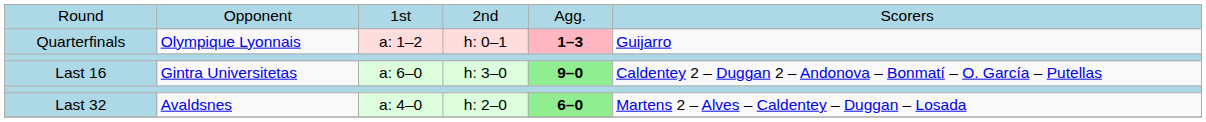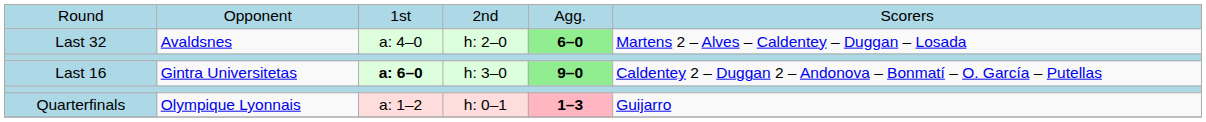 <table class="wikitable" style="text-align:center">
 <tr bgcolor=lightblue>
 <td width=150px>Round</td>
 <td width=200px>Opponent</td>
 <td width=80px>1st</td>
 <td width=80px>2nd</td>
 <td width=80px>Agg.</td>
 <td width=600px>Scorers</td>
 </tr>
 <tr>
-<td bgcolor=lightblue>Quarterfinals</td>
-<td align=left> <a href='#'>Olympique Lyonnais</a></td>
-<td bgcolor="#ffdddd">a: 1–2</td>
-<td bgcolor="#ffdddd">h: 0–1</td>
-<td bgcolor=lightpink><strong>1–3</strong></td>
-<td align=left><a href='#'>Guijarro</a></td>
+<td bgcolor=lightblue>Last 32</td>
+<td align=left> <a href='#'>Avaldsnes</a></td>
+<td bgcolor=#ddffdd>a: 4–0</td>
+<td bgcolor=#ddffdd>h: 2–0</td>
+<td bgcolor=lightgreen><strong>6–0</strong></td>
+<td align=left><a href='#'>Martens</a> 2 – <a href='#'>Alves</a> – <a href='#'>Caldentey</a> – <a href='#'>Duggan</a> – <a href='#'>Losada</a></td>
 </tr>
 <tr bgcolor=lightblue>
 <td colspan=6></td>
 </tr>
 <tr>
 <td bgcolor=lightblue>Last 16</td>
 <td align=left> <a href='#'>Gintra Universitetas</a></td>
-<td bgcolor="#ddffdd">a: 6–0</td>
+<td bgcolor="#ddffdd"><strong>a: 6–0</strong></td>
 <td bgcolor="#ddffdd">h: 3–0</td>
 <td bgcolor=lightgreen><strong>9–0</strong></td>
 <td align=left><a href='#'>Caldentey</a> 2 – <a href='#'>Duggan</a> 2 – <a href='#'>Andonova</a> – <a href='#'>Bonmatí</a> – <a href='#'>O. García</a> – <a href='#'>Putellas</a></td>
 </tr>
 <tr bgcolor=lightblue>
 <td colspan=6></td>
 </tr>
 <tr>
-<td bgcolor=lightblue>Last 32</td>
-<td align=left> <a href='#'>Avaldsnes</a></td>
-<td bgcolor=#ddffdd>a: 4–0</td>
-<td bgcolor=#ddffdd>h: 2–0</td>
-<td bgcolor=lightgreen><strong>6–0</strong></td>
-<td align=left><a href='#'>Martens</a> 2 – <a href='#'>Alves</a> – <a href='#'>Caldentey</a> – <a href='#'>Duggan</a> – <a href='#'>Losada</a></td>
+<td bgcolor=lightblue>Quarterfinals</td>
+<td align=left> <a href='#'>Olympique Lyonnais</a></td>
+<td bgcolor="#ffdddd">a: 1–2</td>
+<td bgcolor="#ffdddd">h: 0–1</td>
+<td bgcolor=lightpink><strong>1–3</strong></td>
+<td align=left><a href='#'>Guijarro</a></td>
 </tr>
 <tr>
 </tr>
 </table>
